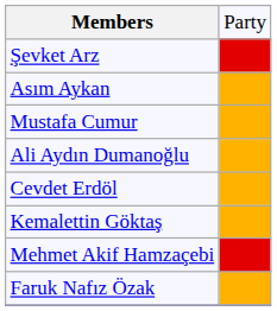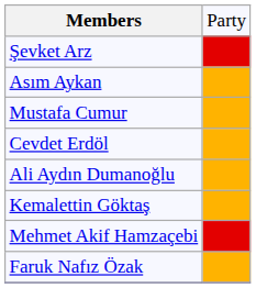 <table class=wikitable style="border:1px solid #8888aa; background-color:#f7f8ff; padding:0px; font-size:90%;">
 <tr>
 <th>Members</th>
 <td>Party</td>
 </tr>
 <tr>
 <td><a href='#'>Şevket Arz</a></td>
 <td style="background: #e30000"></td>
 </tr>
 <tr>
 <td><a href='#'>Asım Aykan</a></td>
 <td style="background: #ffb300"></td>
 </tr>
 <tr>
 <td><a href='#'>Mustafa Cumur</a></td>
 <td style="background: #ffb300"></td>
 </tr>
 <tr>
-<td><a href='#'>Ali Aydın Dumanoğlu</a></td>
+<td><a href='#'>Cevdet Erdöl</a></td>
 <td style="background: #ffb300"></td>
 </tr>
 <tr>
-<td><a href='#'>Cevdet Erdöl</a></td>
+<td><a href='#'>Ali Aydın Dumanoğlu</a></td>
 <td style="background: #ffb300"></td>
 </tr>
 <tr>
 <td><a href='#'>Kemalettin Göktaş</a></td>
 <td style="background: #ffb300"></td>
 </tr>
 <tr>
 <td><a href='#'>Mehmet Akif Hamzaçebi</a></td>
 <td style="background: #e30000"></td>
 </tr>
 <tr>
 <td><a href='#'>Faruk Nafız Özak</a></td>
 <td style="background: #ffb300"></td>
 </tr>
 <tr>
 </tr>
 </table>
